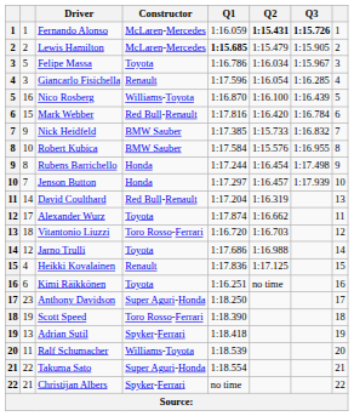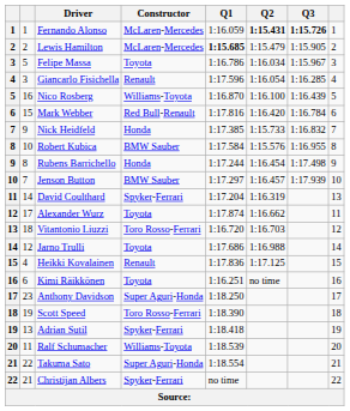 <table class="wikitable sortable" style="font-size: 85%">
 <tr>
 <th></th>
 <th></th>
 <th>Driver</th>
 <th>Constructor</th>
 <th>Q1</th>
 <th>Q2</th>
 <th>Q3</th>
 <th></th>
 </tr>
 <tr>
 <th>1</th>
 <td>1</td>
 <td> <a href='#'>Fernando Alonso</a></td>
 <td align="center" nowrap><a href='#'>McLaren</a>-<a href='#'>Mercedes</a></td>
 <td>1:16.059</td>
 <td><strong>1:15.431</strong></td>
 <td><strong>1:15.726</strong></td>
 <td>1</td>
 </tr>
 <tr>
 <th>2</th>
 <td>2</td>
 <td> <a href='#'>Lewis Hamilton</a></td>
 <td><a href='#'>McLaren</a>-<a href='#'>Mercedes</a></td>
 <td><strong>1:15.685</strong></td>
 <td>1:15.479</td>
 <td>1:15.905</td>
 <td>2</td>
 </tr>
 <tr>
 <th>3</th>
 <td>5</td>
 <td> <a href='#'>Felipe Massa</a></td>
 <td><a href='#'>Toyota</a></td>
 <td>1:16.786</td>
 <td>1:16.034</td>
 <td>1:15.967</td>
 <td>3</td>
 </tr>
 <tr>
 <th>4</th>
 <td>3</td>
 <td align="center" nowrap> <a href='#'>Giancarlo Fisichella</a></td>
 <td><a href='#'>Renault</a></td>
 <td>1:17.596</td>
 <td>1:16.054</td>
 <td>1:16.285</td>
 <td>4</td>
 </tr>
 <tr>
 <th>5</th>
 <td>16</td>
 <td> <a href='#'>Nico Rosberg</a></td>
 <td><a href='#'>Williams</a>-<a href='#'>Toyota</a></td>
 <td>1:16.870</td>
 <td>1:16.100</td>
 <td>1:16.439</td>
 <td>5</td>
 </tr>
 <tr>
 <th>6</th>
 <td>15</td>
 <td> <a href='#'>Mark Webber</a></td>
 <td><a href='#'>Red Bull</a>-<a href='#'>Renault</a></td>
 <td>1:17.816</td>
 <td>1:16.420</td>
 <td>1:16.784</td>
 <td>6</td>
 </tr>
 <tr>
 <th>7</th>
 <td>9</td>
 <td> <a href='#'>Nick Heidfeld</a></td>
-<td><a href='#'>BMW Sauber</a></td>
+<td><a href='#'>Honda</a></td>
 <td>1:17.385</td>
 <td>1:15.733</td>
 <td>1:16.832</td>
 <td>7</td>
 </tr>
 <tr>
 <th>8</th>
 <td>10</td>
 <td> <a href='#'>Robert Kubica</a></td>
 <td><a href='#'>BMW Sauber</a></td>
 <td>1:17.584</td>
 <td>1:15.576</td>
 <td>1:16.955</td>
 <td>8</td>
 </tr>
 <tr>
 <th>9</th>
 <td>8</td>
 <td> <a href='#'>Rubens Barrichello</a></td>
 <td><a href='#'>Honda</a></td>
 <td>1:17.244</td>
 <td>1:16.454</td>
 <td>1:17.498</td>
 <td>9</td>
 </tr>
 <tr>
 <th>10</th>
 <td>7</td>
 <td> <a href='#'>Jenson Button</a></td>
-<td><a href='#'>Honda</a></td>
+<td><a href='#'>BMW Sauber</a></td>
 <td>1:17.297</td>
 <td>1:16.457</td>
 <td>1:17.939</td>
 <td>10</td>
 </tr>
 <tr>
 <th>11</th>
 <td>14</td>
 <td> <a href='#'>David Coulthard</a></td>
-<td><a href='#'>Red Bull</a>-<a href='#'>Renault</a></td>
+<td><a href='#'>Spyker</a>-<a href='#'>Ferrari</a></td>
 <td>1:17.204</td>
 <td>1:16.319</td>
 <td></td>
 <td>13</td>
 </tr>
 <tr>
 <th>12</th>
 <td>17</td>
 <td> <a href='#'>Alexander Wurz</a></td>
 <td><a href='#'>Toyota</a></td>
 <td>1:17.874</td>
 <td>1:16.662</td>
 <td></td>
 <td>11</td>
 </tr>
 <tr>
 <th>13</th>
 <td>18</td>
 <td> <a href='#'>Vitantonio Liuzzi</a></td>
 <td><a href='#'>Toro Rosso</a>-<a href='#'>Ferrari</a></td>
 <td>1:16.720</td>
 <td>1:16.703</td>
 <td></td>
 <td>12</td>
 </tr>
 <tr>
 <th>14</th>
 <td>12</td>
 <td> <a href='#'>Jarno Trulli</a></td>
 <td><a href='#'>Toyota</a></td>
 <td>1:17.686</td>
 <td>1:16.988</td>
 <td></td>
 <td>14</td>
 </tr>
 <tr>
 <th>15</th>
 <td>4</td>
 <td> <a href='#'>Heikki Kovalainen</a></td>
 <td><a href='#'>Renault</a></td>
 <td>1:17.836</td>
 <td>1:17.125</td>
 <td></td>
 <td>15</td>
 </tr>
 <tr>
 <th>16</th>
 <td>6</td>
 <td> <a href='#'>Kimi Räikkönen</a></td>
 <td><a href='#'>Toyota</a></td>
 <td>1:16.251</td>
 <td>no time</td>
 <td></td>
 <td>16</td>
 </tr>
 <tr>
 <th>17</th>
 <td>23</td>
 <td> <a href='#'>Anthony Davidson</a></td>
 <td><a href='#'>Super Aguri</a>-<a href='#'>Honda</a></td>
 <td>1:18.250</td>
 <td></td>
 <td></td>
 <td>17</td>
 </tr>
 <tr>
 <th>18</th>
 <td>19</td>
 <td> <a href='#'>Scott Speed</a></td>
 <td><a href='#'>Toro Rosso</a>-<a href='#'>Ferrari</a></td>
 <td>1:18.390</td>
 <td></td>
 <td></td>
 <td>18</td>
 </tr>
 <tr>
 <th>19</th>
 <td>13</td>
 <td> <a href='#'>Adrian Sutil</a></td>
 <td><a href='#'>Spyker</a>-<a href='#'>Ferrari</a></td>
 <td>1:18.418</td>
 <td></td>
 <td></td>
 <td>19</td>
 </tr>
 <tr>
 <th>20</th>
 <td>11</td>
 <td> <a href='#'>Ralf Schumacher</a></td>
 <td><a href='#'>Williams</a>-<a href='#'>Toyota</a></td>
 <td>1:18.539</td>
 <td></td>
 <td></td>
 <td>20</td>
 </tr>
 <tr>
 <th>21</th>
 <td>22</td>
 <td> <a href='#'>Takuma Sato</a></td>
 <td><a href='#'>Super Aguri</a>-<a href='#'>Honda</a></td>
 <td>1:18.554</td>
 <td></td>
 <td></td>
 <td>21</td>
 </tr>
 <tr>
 <th>22</th>
 <td>21</td>
 <td> <a href='#'>Christijan Albers</a></td>
 <td><a href='#'>Spyker</a>-<a href='#'>Ferrari</a></td>
 <td>no time</td>
 <td></td>
 <td></td>
 <td>22</td>
 </tr>
 <tr>
 <th colspan=8>Source:</th>
 </tr>
 </table>
